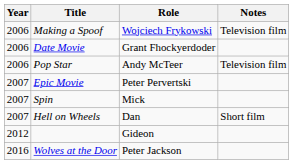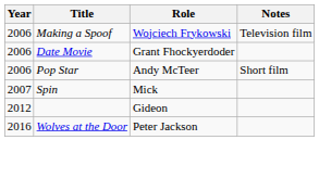 <table class="wikitable sortable">
 <tr>
 <th>Year</th>
 <th>Title</th>
 <th>Role</th>
 <th class="unsortable">Notes</th>
 </tr>
 <tr>
 <td>2006</td>
 <td><em>Making a Spoof</em></td>
 <td><a href='#'>Wojciech Frykowski</a></td>
 <td>Television film</td>
 </tr>
 <tr>
 <td>2006</td>
 <td><em><a href='#'>Date Movie</a></em></td>
 <td>Grant Fhockyerdoder</td>
 <td></td>
 </tr>
 <tr>
 <td>2006</td>
 <td><em>Pop Star</em></td>
 <td>Andy McTeer</td>
-<td>Television film</td>
-</tr>
-<tr>
-<td>2007</td>
-<td><em><a href='#'>Epic Movie</a></em></td>
-<td>Peter Pervertski</td>
-<td></td>
+<td>Short film</td>
 </tr>
 <tr>
 <td>2007</td>
 <td><em>Spin</em></td>
 <td>Mick</td>
 <td></td>
-</tr>
-<tr>
-<td>2007</td>
-<td><em>Hell on Wheels</em></td>
-<td>Dan</td>
-<td>Short film</td>
 </tr>
 <tr>
 <td>2012</td>
 <td><em></em></td>
 <td>Gideon</td>
 <td></td>
 </tr>
 <tr>
 <td>2016</td>
 <td><em><a href='#'>Wolves at the Door</a></em></td>
 <td>Peter Jackson</td>
 <td></td>
 </tr>
 </table>
